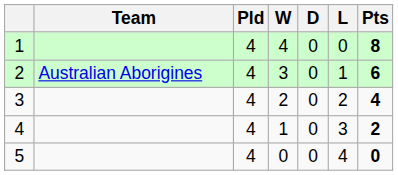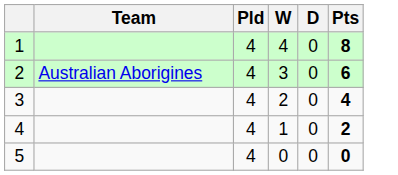 <table class="wikitable" style="text-align:center;">
 <tr>
 <th width=20 abbr="Position"></th>
 <th width=175>Team</th>
 <th width=20 abbr="Played">Pld</th>
 <th width=20 abbr="Won">W</th>
 <th width=20 abbr="Drawn">D</th>
-<th width=20 abbr="Lost">L</th>
 <th width=20 abbr="Points">Pts</th>
 </tr>
 <tr style="background: #ccffcc;">
 <td>1</td>
 <td style="text-align:left;"></td>
 <td>4</td>
 <td>4</td>
-<td>0</td>
 <td>0</td>
 <td><strong>8</strong></td>
 </tr>
 <tr style="background: #ccffcc;">
 <td>2</td>
 <td style="text-align:left;"> <a href='#'>Australian Aborigines</a></td>
 <td>4</td>
 <td>3</td>
 <td>0</td>
-<td>1</td>
 <td><strong>6</strong></td>
 </tr>
 <tr>
 <td>3</td>
 <td style="text-align:left;"></td>
 <td>4</td>
 <td>2</td>
 <td>0</td>
-<td>2</td>
 <td><strong>4</strong></td>
 </tr>
 <tr>
 <td>4</td>
 <td style="text-align:left;"></td>
 <td>4</td>
 <td>1</td>
 <td>0</td>
-<td>3</td>
 <td><strong>2</strong></td>
 </tr>
 <tr>
 <td>5</td>
 <td style="text-align:left;"></td>
 <td>4</td>
 <td>0</td>
 <td>0</td>
-<td>4</td>
 <td><strong>0</strong></td>
 </tr>
 </table>
